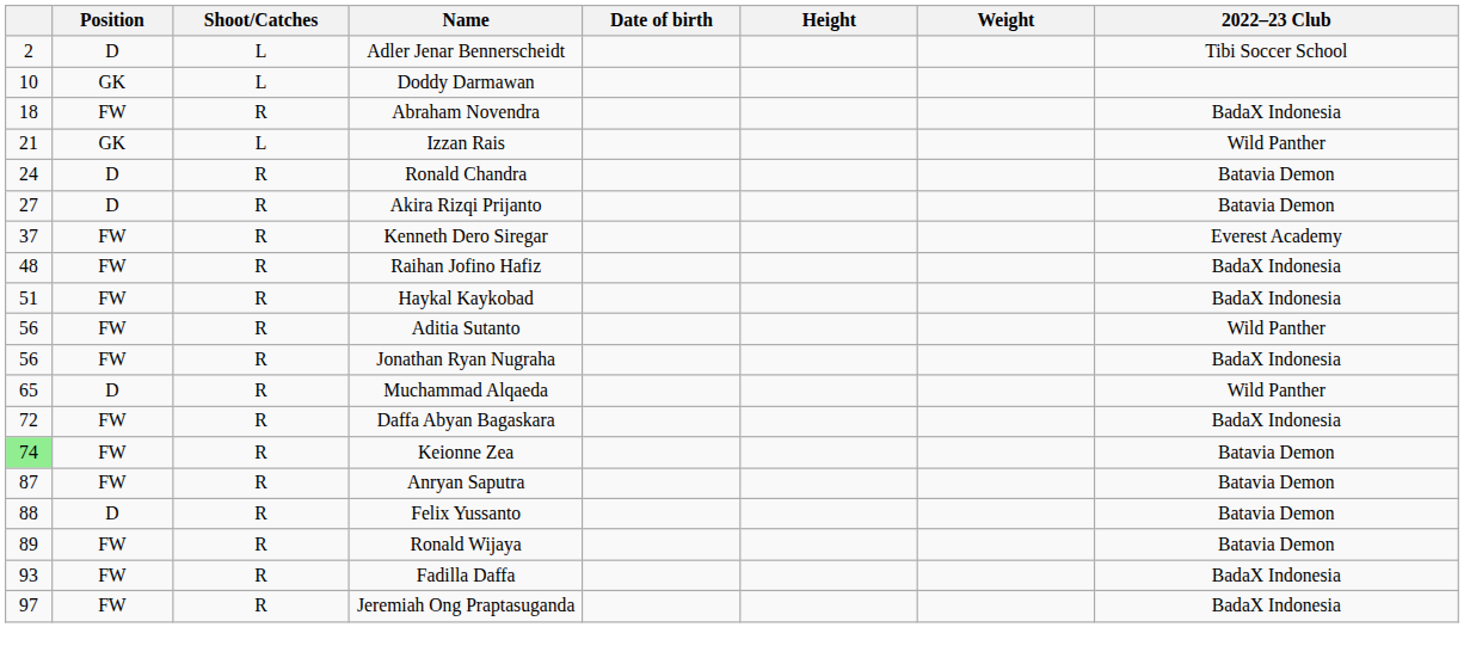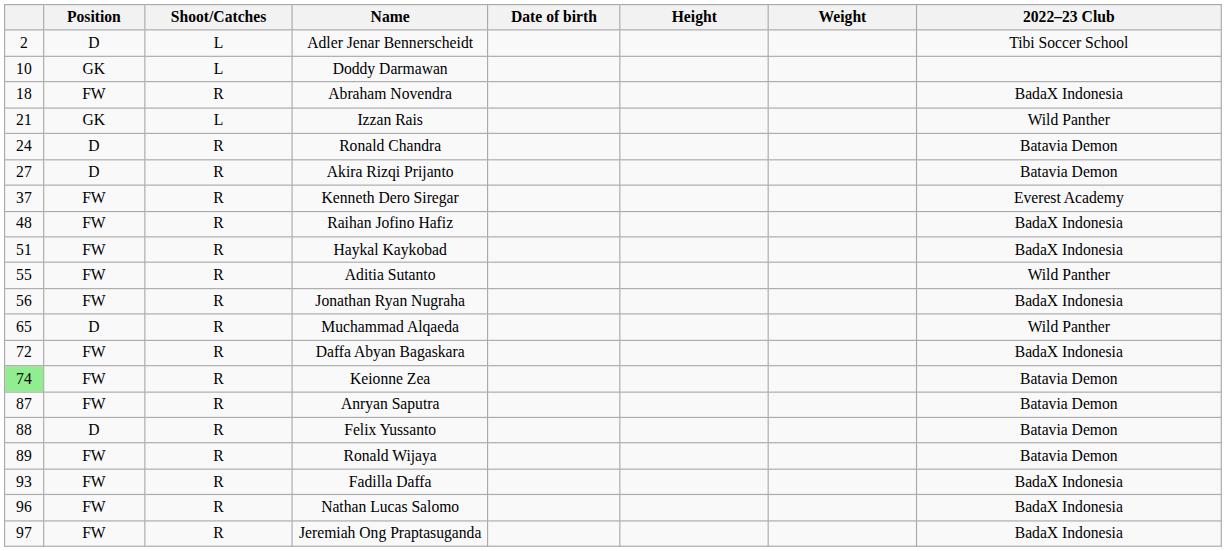 <table class="wikitable sortable" style="font-size:85%; text-align:center;">
 <tr>
 <th style="width:2em"></th>
 <th style="width:6em">Position</th>
 <th style="width:9em">Shoot/Catches</th>
 <th style="width:12em">Name</th>
 <th style="width:8em">Date of birth</th>
 <th style="width:9em">Height</th>
 <th style="width:9em">Weight</th>
 <th style="width:19em">2022–23 Club</th>
 </tr>
 <tr>
 <td>2</td>
 <td>D</td>
 <td>L</td>
 <td>Adler Jenar Bennerscheidt</td>
 <td></td>
 <td></td>
 <td></td>
 <td> Tibi Soccer School</td>
 </tr>
 <tr>
 <td>10</td>
 <td>GK</td>
 <td>L</td>
 <td>Doddy Darmawan</td>
 <td></td>
 <td></td>
 <td></td>
 <td></td>
 </tr>
 <tr>
 <td>18</td>
 <td>FW</td>
 <td>R</td>
 <td>Abraham Novendra</td>
 <td></td>
 <td></td>
 <td></td>
 <td> BadaX Indonesia</td>
 </tr>
 <tr>
 <td>21</td>
 <td>GK</td>
 <td>L</td>
 <td>Izzan Rais</td>
 <td></td>
 <td></td>
 <td></td>
 <td> Wild Panther</td>
 </tr>
 <tr>
 <td>24</td>
 <td>D</td>
 <td>R</td>
 <td>Ronald Chandra</td>
 <td></td>
 <td></td>
 <td></td>
 <td> Batavia Demon</td>
 </tr>
 <tr>
 <td>27</td>
 <td>D</td>
 <td>R</td>
 <td>Akira Rizqi Prijanto</td>
 <td></td>
 <td></td>
 <td></td>
 <td> Batavia Demon</td>
 </tr>
 <tr>
 <td>37</td>
 <td>FW</td>
 <td>R</td>
 <td>Kenneth Dero Siregar</td>
 <td></td>
 <td></td>
 <td></td>
 <td> Everest Academy</td>
 </tr>
 <tr>
 <td>48</td>
 <td>FW</td>
 <td>R</td>
 <td>Raihan Jofino Hafiz</td>
 <td></td>
 <td></td>
 <td></td>
 <td> BadaX Indonesia</td>
 </tr>
 <tr>
 <td>51</td>
 <td>FW</td>
 <td>R</td>
 <td>Haykal Kaykobad</td>
 <td></td>
 <td></td>
 <td></td>
 <td> BadaX Indonesia</td>
 </tr>
 <tr>
-<td>56</td>
+<td>55</td>
 <td>FW</td>
 <td>R</td>
 <td>Aditia Sutanto</td>
 <td></td>
 <td></td>
 <td></td>
 <td> Wild Panther</td>
 </tr>
 <tr>
 <td>56</td>
 <td>FW</td>
 <td>R</td>
 <td>Jonathan Ryan Nugraha</td>
 <td></td>
 <td></td>
 <td></td>
 <td> BadaX Indonesia</td>
 </tr>
 <tr>
 <td>65</td>
 <td>D</td>
 <td>R</td>
 <td>Muchammad Alqaeda</td>
 <td></td>
 <td></td>
 <td></td>
 <td> Wild Panther</td>
 </tr>
 <tr>
 <td>72</td>
 <td>FW</td>
 <td>R</td>
 <td>Daffa Abyan Bagaskara</td>
 <td></td>
 <td></td>
 <td></td>
 <td> BadaX Indonesia</td>
 </tr>
 <tr>
 <td style="background: lightgreen;">74</td>
 <td>FW</td>
 <td>R</td>
 <td>Keionne Zea</td>
 <td></td>
 <td></td>
 <td></td>
 <td> Batavia Demon</td>
 </tr>
 <tr>
 <td>87</td>
 <td>FW</td>
 <td>R</td>
 <td>Anryan Saputra</td>
 <td></td>
 <td></td>
 <td></td>
 <td> Batavia Demon</td>
 </tr>
 <tr>
 <td>88</td>
 <td>D</td>
 <td>R</td>
 <td>Felix Yussanto</td>
 <td></td>
 <td></td>
 <td></td>
 <td> Batavia Demon</td>
 </tr>
 <tr>
 <td>89</td>
 <td>FW</td>
 <td>R</td>
 <td>Ronald Wijaya</td>
 <td></td>
 <td></td>
 <td></td>
 <td> Batavia Demon</td>
 </tr>
 <tr>
 <td>93</td>
 <td>FW</td>
 <td>R</td>
 <td>Fadilla Daffa</td>
 <td></td>
 <td></td>
 <td></td>
 <td> BadaX Indonesia</td>
 </tr>
 <tr>
+<td>96</td>
+<td>FW</td>
+<td>R</td>
+<td>Nathan Lucas Salomo</td>
+<td></td>
+<td></td>
+<td></td>
+<td> BadaX Indonesia</td>
+</tr>
+<tr>
 <td>97</td>
 <td>FW</td>
 <td>R</td>
 <td>Jeremiah Ong Praptasuganda</td>
 <td></td>
 <td></td>
 <td></td>
 <td> BadaX Indonesia</td>
 </tr>
 </table>
